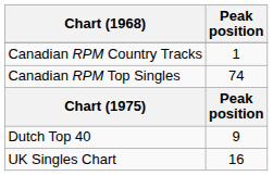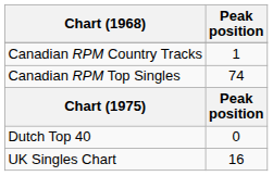 <table class="wikitable sortable">
 <tr>
 <th>Chart (1968)</th>
 <th>Peak<br>position</th>
 </tr>
 <tr>
 </tr>
 <tr>
 </tr>
 <tr>
 <td>Canadian <em>RPM</em> Country Tracks</td>
 <td align="center">1</td>
 </tr>
 <tr>
 <td>Canadian <em>RPM</em> Top Singles</td>
 <td align="center">74</td>
 </tr>
 <tr>
 <th>Chart (1975)</th>
 <th>Peak<br>position</th>
 </tr>
 <tr>
 <td>Dutch Top 40</td>
-<td align="center">9</td>
+<td align="center">0</td>
 </tr>
 <tr>
 <td>UK Singles Chart</td>
 <td align="center">16</td>
 </tr>
 </table>
